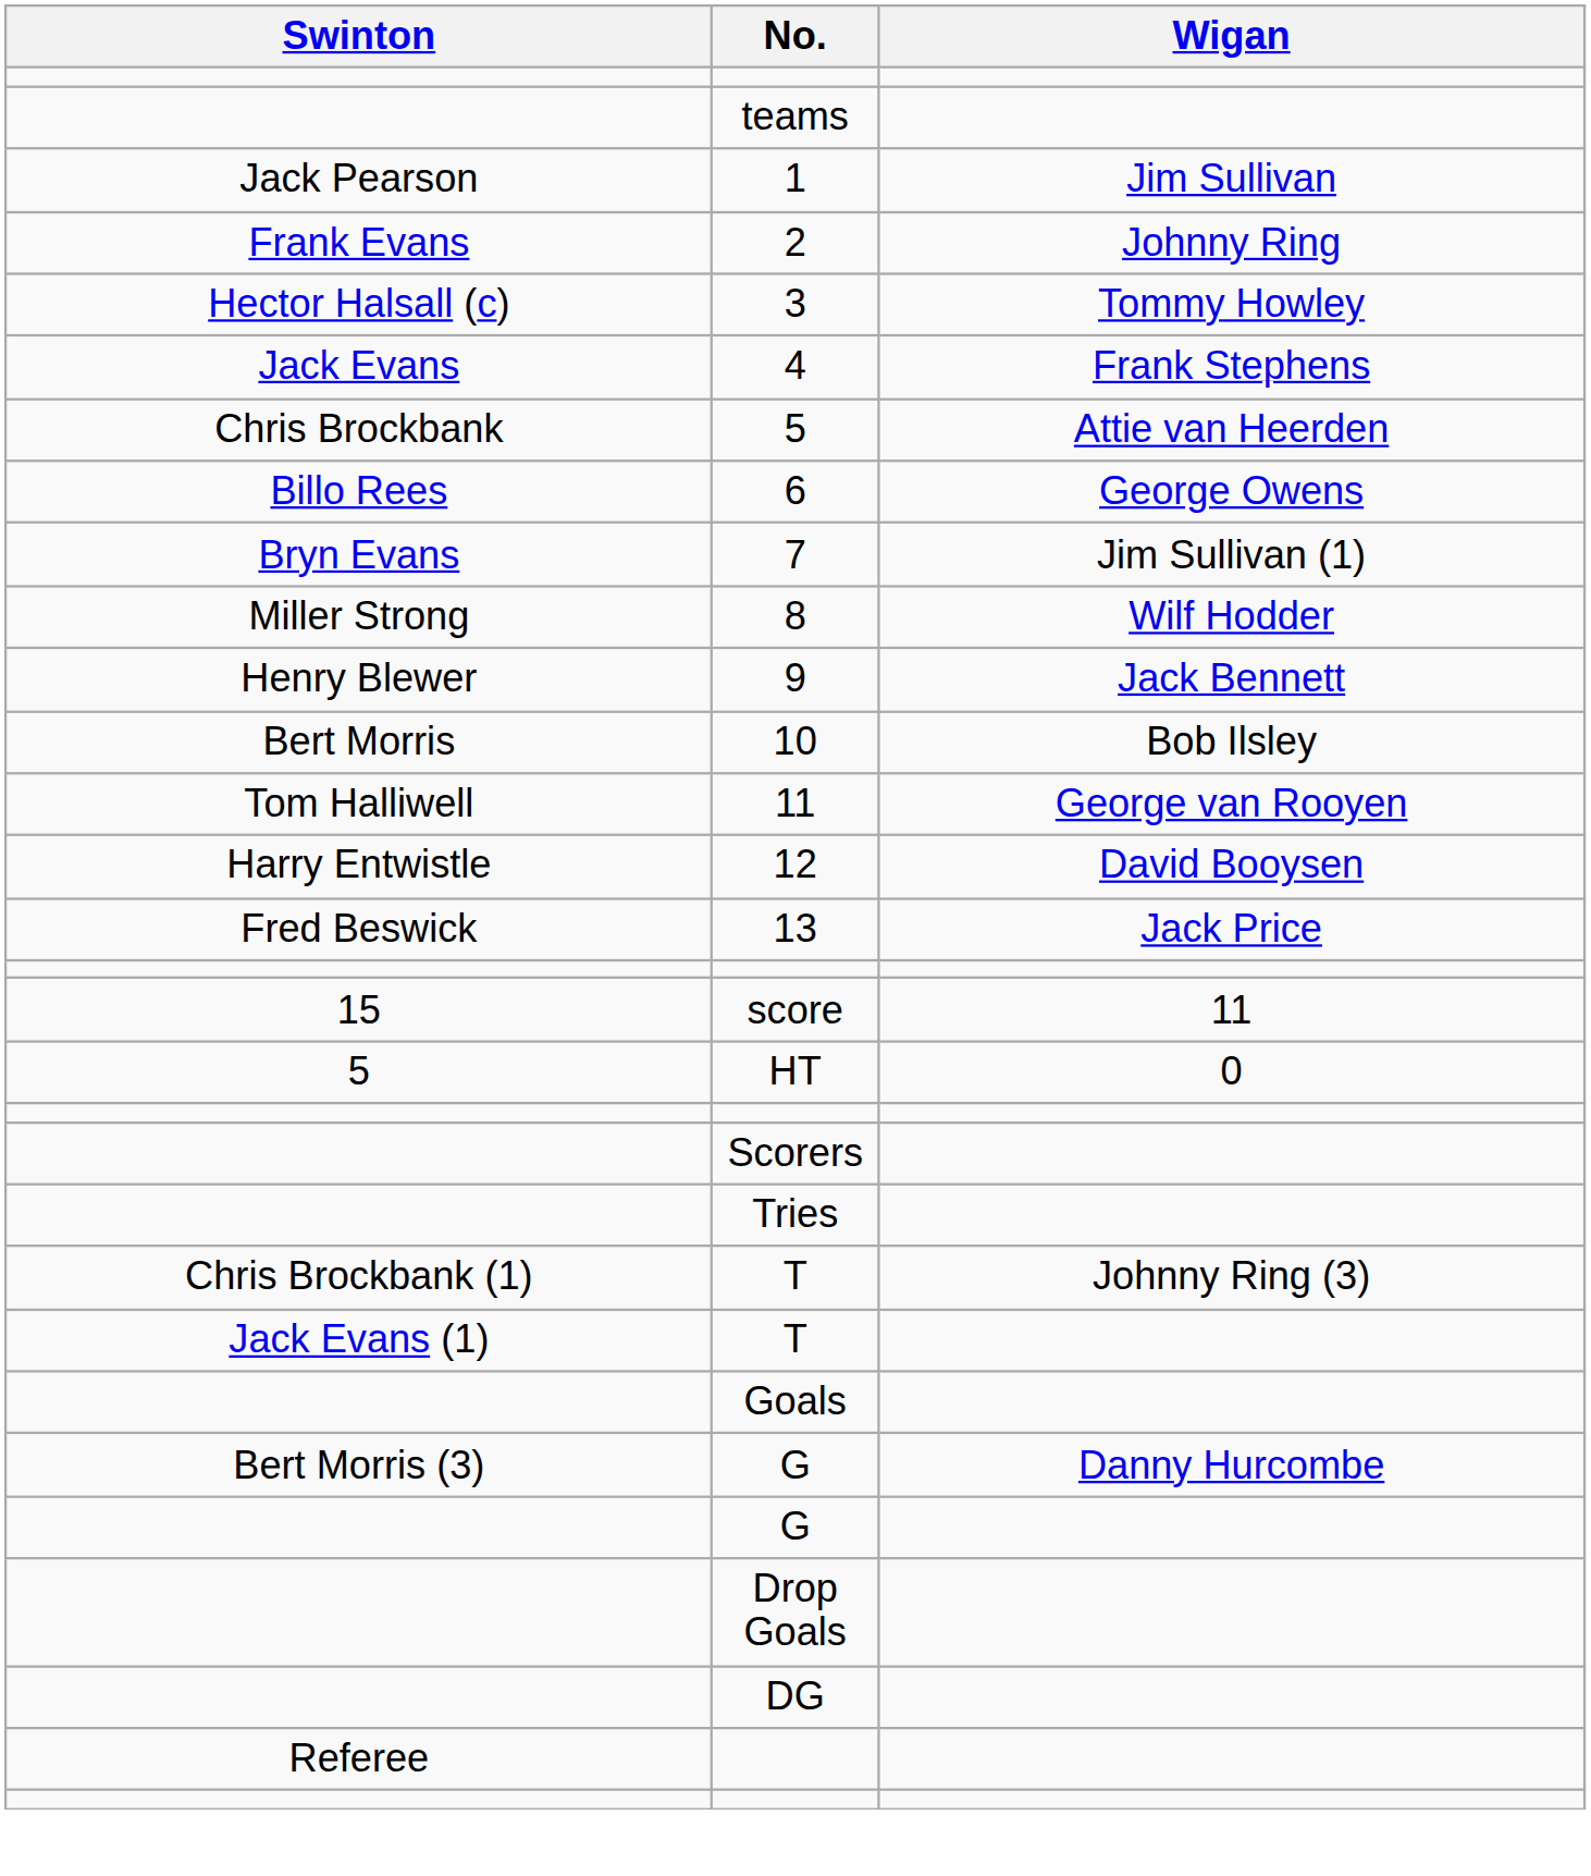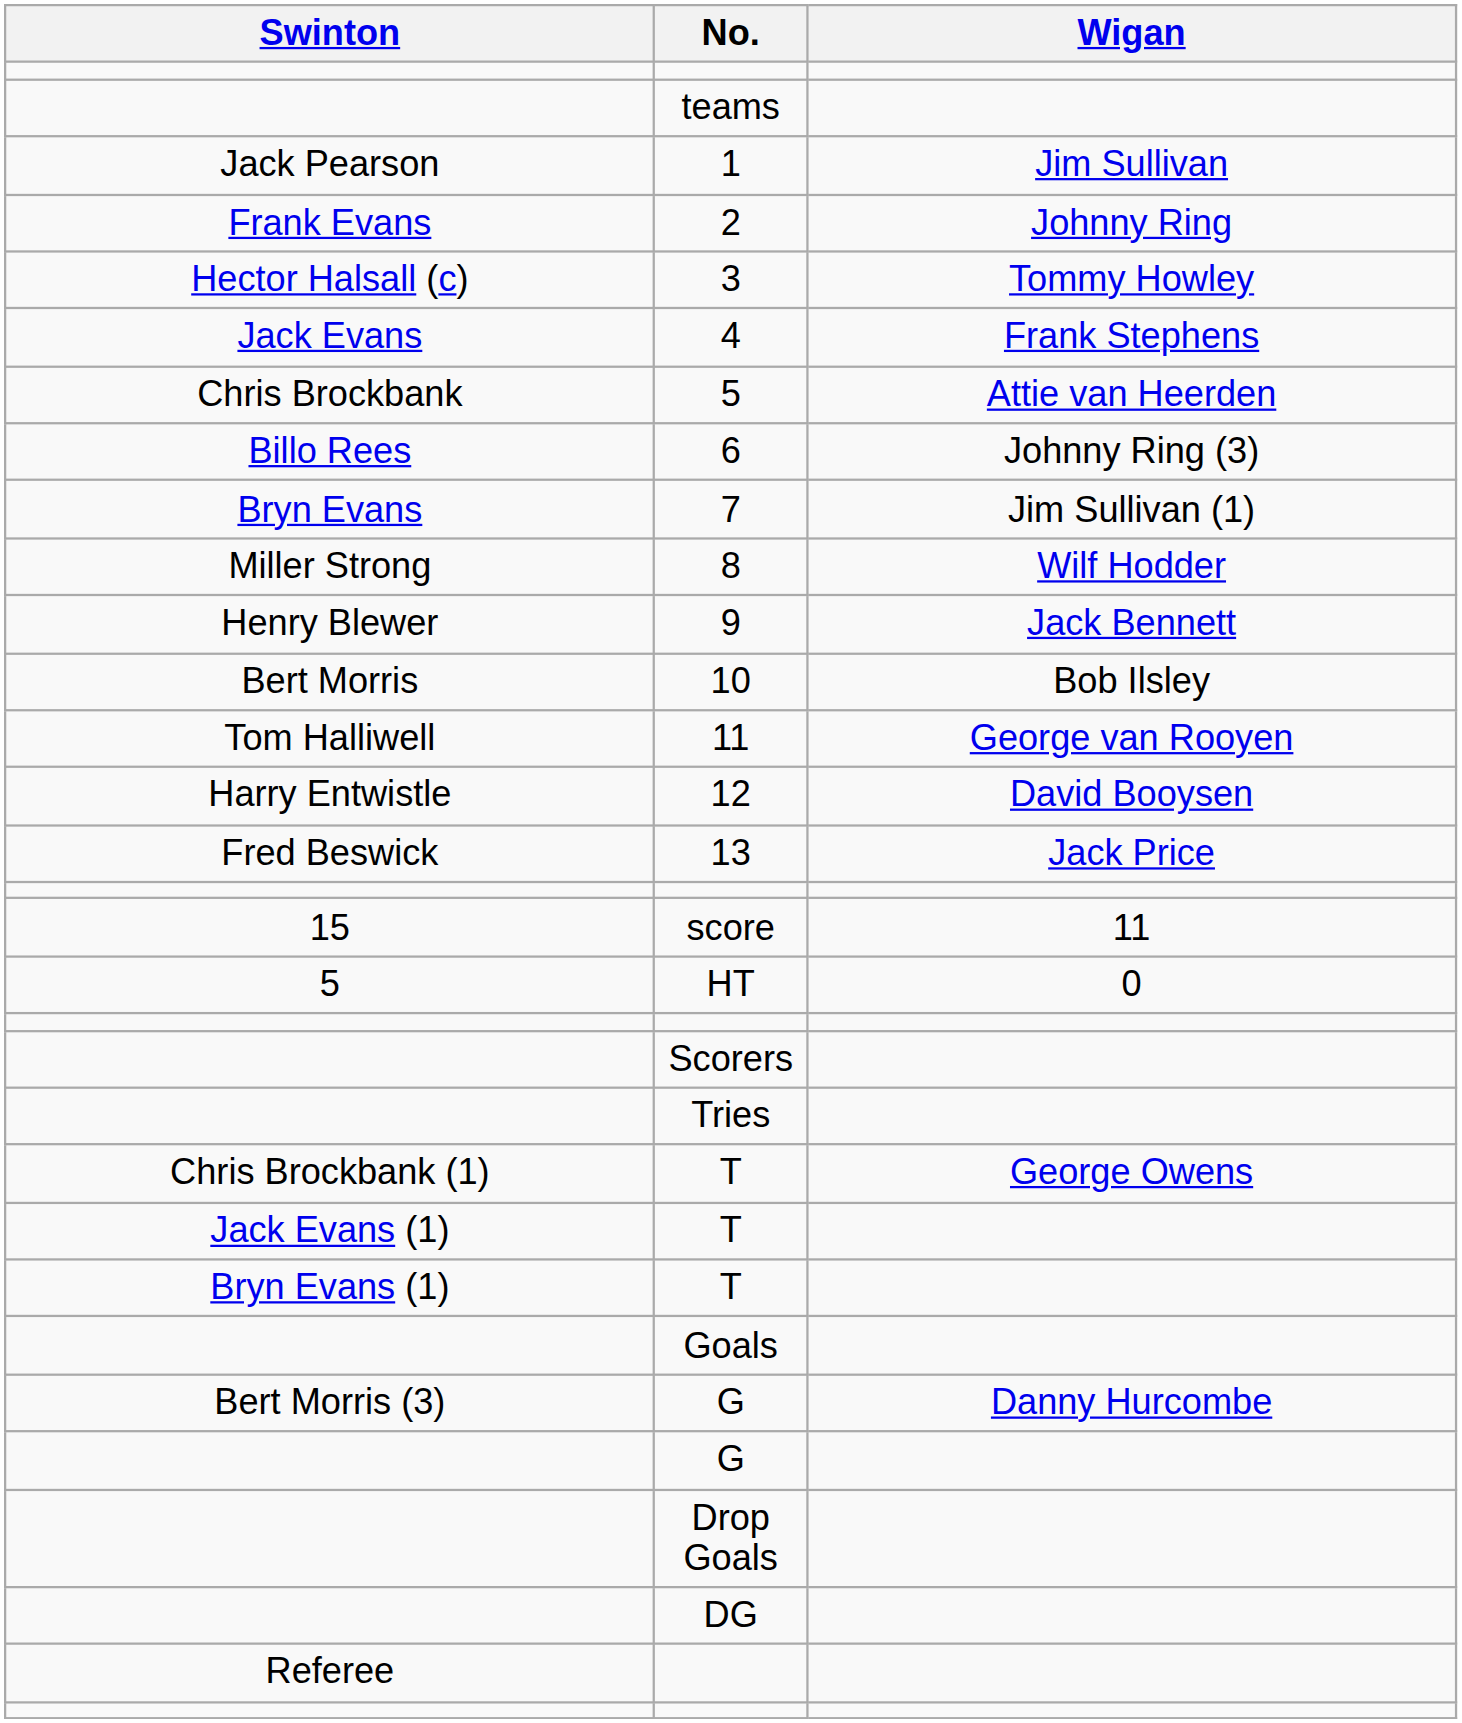 <table class="wikitable" style="text-align:center;">
 <tr>
 <th width=280 abbr="Swinton"><a href='#'>Swinton</a></th>
 <th width=60 abbr="Number">No.</th>
 <th width=280 abbr="Wigan"><a href='#'>Wigan</a></th>
 </tr>
 <tr>
 <td></td>
 <td></td>
 <td></td>
 </tr>
 <tr>
 <td></td>
 <td>teams</td>
 <td></td>
 </tr>
 <tr>
 <td>Jack Pearson</td>
 <td>1</td>
 <td><a href='#'>Jim Sullivan</a></td>
 </tr>
 <tr>
 <td><a href='#'>Frank Evans</a></td>
 <td>2</td>
 <td><a href='#'>Johnny Ring</a></td>
 </tr>
 <tr>
 <td><a href='#'>Hector Halsall</a> (<a href='#'>c</a>)</td>
 <td>3</td>
 <td><a href='#'>Tommy Howley</a></td>
 </tr>
 <tr>
 <td><a href='#'>Jack Evans</a></td>
 <td>4</td>
 <td><a href='#'>Frank Stephens</a></td>
 </tr>
 <tr>
 <td>Chris Brockbank</td>
 <td>5</td>
 <td><a href='#'>Attie van Heerden</a></td>
 </tr>
 <tr>
 <td><a href='#'>Billo Rees</a></td>
 <td>6</td>
-<td><a href='#'>George Owens</a></td>
+<td>Johnny Ring (3)</td>
 </tr>
 <tr>
 <td><a href='#'>Bryn Evans</a></td>
 <td>7</td>
 <td>Jim Sullivan (1)</td>
 </tr>
 <tr>
 <td>Miller Strong</td>
 <td>8</td>
 <td><a href='#'>Wilf Hodder</a></td>
 </tr>
 <tr>
 <td>Henry Blewer</td>
 <td>9</td>
 <td><a href='#'>Jack Bennett</a></td>
 </tr>
 <tr>
 <td>Bert Morris</td>
 <td>10</td>
 <td>Bob Ilsley</td>
 </tr>
 <tr>
 <td>Tom Halliwell</td>
 <td>11</td>
 <td><a href='#'>George van Rooyen</a></td>
 </tr>
 <tr>
 <td>Harry Entwistle</td>
 <td>12</td>
 <td><a href='#'>David Booysen</a></td>
 </tr>
 <tr>
 <td>Fred Beswick</td>
 <td>13</td>
 <td><a href='#'>Jack Price</a></td>
 </tr>
 <tr>
 <td></td>
 <td></td>
 <td></td>
 </tr>
 <tr>
 <td>15</td>
 <td>score</td>
 <td>11</td>
 </tr>
 <tr>
 <td>5</td>
 <td>HT</td>
 <td>0</td>
 </tr>
 <tr>
 <td></td>
 <td></td>
 <td></td>
 </tr>
 <tr>
 <td></td>
 <td>Scorers</td>
 <td></td>
 </tr>
 <tr>
 <td></td>
 <td>Tries</td>
 <td></td>
 </tr>
 <tr>
 <td>Chris Brockbank (1)</td>
 <td>T</td>
-<td>Johnny Ring (3)</td>
+<td><a href='#'>George Owens</a></td>
 </tr>
 <tr>
 <td><a href='#'>Jack Evans</a> (1)</td>
+<td>T</td>
+<td></td>
+</tr>
+<tr>
+<td><a href='#'>Bryn Evans</a> (1)</td>
 <td>T</td>
 <td></td>
 </tr>
 <tr>
 <td></td>
 <td>Goals</td>
 <td></td>
 </tr>
 <tr>
 <td>Bert Morris (3)</td>
 <td>G</td>
 <td><a href='#'>Danny Hurcombe</a></td>
 </tr>
 <tr>
 <td></td>
 <td>G</td>
 <td></td>
 </tr>
 <tr>
 <td></td>
 <td>Drop Goals</td>
 <td></td>
 </tr>
 <tr>
 <td></td>
 <td>DG</td>
 <td></td>
 </tr>
 <tr>
 <td>Referee</td>
 <td></td>
 <td ()></td>
 </tr>
 <tr>
 <td></td>
 <td></td>
 <td></td>
 </tr>
 </table>
